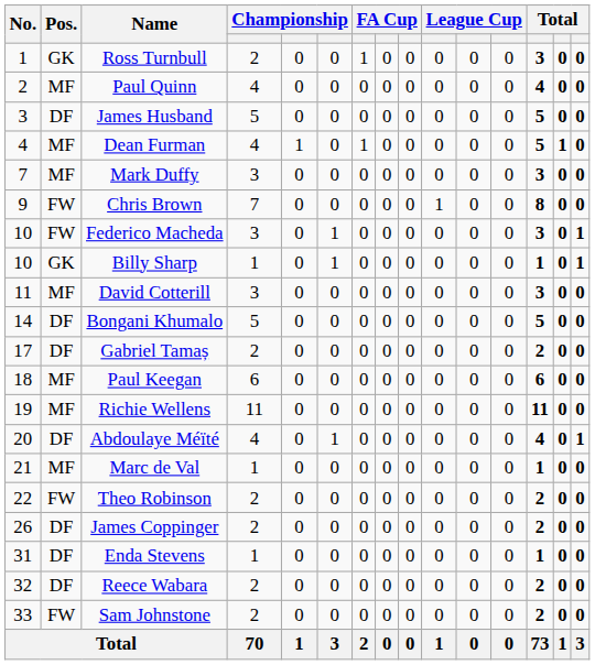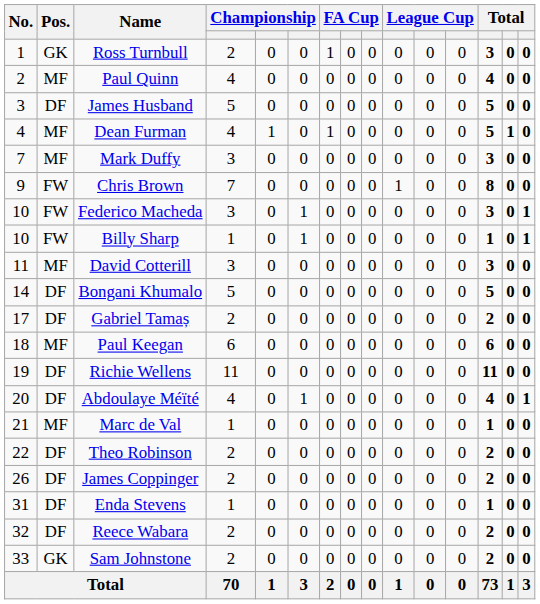 <table class="wikitable sortable" style="text-align: center;">
 <tr>
 <th rowspan="2">No.</th>
 <th rowspan="2">Pos.</th>
 <th rowspan="2">Name</th>
 <th colspan="3"><a href='#'>Championship</a></th>
 <th colspan="3"><a href='#'>FA Cup</a></th>
 <th colspan="3"><a href='#'>League Cup</a></th>
 <th colspan="3">Total</th>
 </tr>
 <tr>
 <th></th>
 <th></th>
 <th></th>
 <th></th>
 <th></th>
 <th></th>
 <th></th>
 <th></th>
 <th></th>
 <th></th>
 <th></th>
 <th></th>
 </tr>
 <tr>
 <td>1</td>
 <td>GK</td>
 <td><a href='#'>Ross Turnbull</a></td>
 <td>2</td>
 <td>0</td>
 <td>0</td>
 <td>1</td>
 <td>0</td>
 <td>0</td>
 <td>0</td>
 <td>0</td>
 <td>0</td>
 <td><strong>3</strong></td>
 <td><strong>0</strong></td>
 <td><strong>0</strong></td>
 </tr>
 <tr>
 <td>2</td>
 <td>MF</td>
 <td><a href='#'>Paul Quinn</a></td>
 <td>4</td>
 <td>0</td>
 <td>0</td>
 <td>0</td>
 <td>0</td>
 <td>0</td>
 <td>0</td>
 <td>0</td>
 <td>0</td>
 <td><strong>4</strong></td>
 <td><strong>0</strong></td>
 <td><strong>0</strong></td>
 </tr>
 <tr>
 <td>3</td>
 <td>DF</td>
 <td><a href='#'>James Husband</a></td>
 <td>5</td>
 <td>0</td>
 <td>0</td>
 <td>0</td>
 <td>0</td>
 <td>0</td>
 <td>0</td>
 <td>0</td>
 <td>0</td>
 <td><strong>5</strong></td>
 <td><strong>0</strong></td>
 <td><strong>0</strong></td>
 </tr>
 <tr>
 <td>4</td>
 <td>MF</td>
 <td><a href='#'>Dean Furman</a></td>
 <td>4</td>
 <td>1</td>
 <td>0</td>
 <td>1</td>
 <td>0</td>
 <td>0</td>
 <td>0</td>
 <td>0</td>
 <td>0</td>
 <td><strong>5</strong></td>
 <td><strong>1</strong></td>
 <td><strong>0</strong></td>
 </tr>
 <tr>
 <td>7</td>
 <td>MF</td>
 <td><a href='#'>Mark Duffy</a></td>
 <td>3</td>
 <td>0</td>
 <td>0</td>
 <td>0</td>
 <td>0</td>
 <td>0</td>
 <td>0</td>
 <td>0</td>
 <td>0</td>
 <td><strong>3</strong></td>
 <td><strong>0</strong></td>
 <td><strong>0</strong></td>
 </tr>
 <tr>
 <td>9</td>
 <td>FW</td>
 <td><a href='#'>Chris Brown</a></td>
 <td>7</td>
 <td>0</td>
 <td>0</td>
 <td>0</td>
 <td>0</td>
 <td>0</td>
 <td>1</td>
 <td>0</td>
 <td>0</td>
 <td><strong>8</strong></td>
 <td><strong>0</strong></td>
 <td><strong>0</strong></td>
 </tr>
 <tr>
 <td>10</td>
 <td>FW</td>
 <td><a href='#'>Federico Macheda</a></td>
 <td>3</td>
 <td>0</td>
 <td>1</td>
 <td>0</td>
 <td>0</td>
 <td>0</td>
 <td>0</td>
 <td>0</td>
 <td>0</td>
 <td><strong>3</strong></td>
 <td><strong>0</strong></td>
 <td><strong>1</strong></td>
 </tr>
 <tr>
 <td>10</td>
-<td>GK</td>
+<td>FW</td>
 <td><a href='#'>Billy Sharp</a></td>
 <td>1</td>
 <td>0</td>
 <td>1</td>
 <td>0</td>
 <td>0</td>
 <td>0</td>
 <td>0</td>
 <td>0</td>
 <td>0</td>
 <td><strong>1</strong></td>
 <td><strong>0</strong></td>
 <td><strong>1</strong></td>
 </tr>
 <tr>
 <td>11</td>
 <td>MF</td>
 <td><a href='#'>David Cotterill</a></td>
 <td>3</td>
 <td>0</td>
 <td>0</td>
 <td>0</td>
 <td>0</td>
 <td>0</td>
 <td>0</td>
 <td>0</td>
 <td>0</td>
 <td><strong>3</strong></td>
 <td><strong>0</strong></td>
 <td><strong>0</strong></td>
 </tr>
 <tr>
 <td>14</td>
 <td>DF</td>
 <td><a href='#'>Bongani Khumalo</a></td>
 <td>5</td>
 <td>0</td>
 <td>0</td>
 <td>0</td>
 <td>0</td>
 <td>0</td>
 <td>0</td>
 <td>0</td>
 <td>0</td>
 <td><strong>5</strong></td>
 <td><strong>0</strong></td>
 <td><strong>0</strong></td>
 </tr>
 <tr>
 <td>17</td>
 <td>DF</td>
 <td><a href='#'>Gabriel Tamaș</a></td>
 <td>2</td>
 <td>0</td>
 <td>0</td>
 <td>0</td>
 <td>0</td>
 <td>0</td>
 <td>0</td>
 <td>0</td>
 <td>0</td>
 <td><strong>2</strong></td>
 <td><strong>0</strong></td>
 <td><strong>0</strong></td>
 </tr>
 <tr>
 <td>18</td>
 <td>MF</td>
 <td><a href='#'>Paul Keegan</a></td>
 <td>6</td>
 <td>0</td>
 <td>0</td>
 <td>0</td>
 <td>0</td>
 <td>0</td>
 <td>0</td>
 <td>0</td>
 <td>0</td>
 <td><strong>6</strong></td>
 <td><strong>0</strong></td>
 <td><strong>0</strong></td>
 </tr>
 <tr>
 <td>19</td>
-<td>MF</td>
+<td>DF</td>
 <td><a href='#'>Richie Wellens</a></td>
 <td>11</td>
 <td>0</td>
 <td>0</td>
 <td>0</td>
 <td>0</td>
 <td>0</td>
 <td>0</td>
 <td>0</td>
 <td>0</td>
 <td><strong>11</strong></td>
 <td><strong>0</strong></td>
 <td><strong>0</strong></td>
 </tr>
 <tr>
 <td>20</td>
 <td>DF</td>
 <td><a href='#'>Abdoulaye Méïté</a></td>
 <td>4</td>
 <td>0</td>
 <td>1</td>
 <td>0</td>
 <td>0</td>
 <td>0</td>
 <td>0</td>
 <td>0</td>
 <td>0</td>
 <td><strong>4</strong></td>
 <td><strong>0</strong></td>
 <td><strong>1</strong></td>
 </tr>
 <tr>
 <td>21</td>
 <td>MF</td>
 <td><a href='#'>Marc de Val</a></td>
 <td>1</td>
 <td>0</td>
 <td>0</td>
 <td>0</td>
 <td>0</td>
 <td>0</td>
 <td>0</td>
 <td>0</td>
 <td>0</td>
 <td><strong>1</strong></td>
 <td><strong>0</strong></td>
 <td><strong>0</strong></td>
 </tr>
 <tr>
 <td>22</td>
-<td>FW</td>
+<td>DF</td>
 <td><a href='#'>Theo Robinson</a></td>
 <td>2</td>
 <td>0</td>
 <td>0</td>
 <td>0</td>
 <td>0</td>
 <td>0</td>
 <td>0</td>
 <td>0</td>
 <td>0</td>
 <td><strong>2</strong></td>
 <td><strong>0</strong></td>
 <td><strong>0</strong></td>
 </tr>
 <tr>
 <td>26</td>
 <td>DF</td>
 <td><a href='#'>James Coppinger</a></td>
 <td>2</td>
 <td>0</td>
 <td>0</td>
 <td>0</td>
 <td>0</td>
 <td>0</td>
 <td>0</td>
 <td>0</td>
 <td>0</td>
 <td><strong>2</strong></td>
 <td><strong>0</strong></td>
 <td><strong>0</strong></td>
 </tr>
 <tr>
 <td>31</td>
 <td>DF</td>
 <td><a href='#'>Enda Stevens</a></td>
 <td>1</td>
 <td>0</td>
 <td>0</td>
 <td>0</td>
 <td>0</td>
 <td>0</td>
 <td>0</td>
 <td>0</td>
 <td>0</td>
 <td><strong>1</strong></td>
 <td><strong>0</strong></td>
 <td><strong>0</strong></td>
 </tr>
 <tr>
 <td>32</td>
 <td>DF</td>
 <td><a href='#'>Reece Wabara</a></td>
 <td>2</td>
 <td>0</td>
 <td>0</td>
 <td>0</td>
 <td>0</td>
 <td>0</td>
 <td>0</td>
 <td>0</td>
 <td>0</td>
 <td><strong>2</strong></td>
 <td><strong>0</strong></td>
 <td><strong>0</strong></td>
 </tr>
 <tr>
 <td>33</td>
-<td>FW</td>
+<td>GK</td>
 <td><a href='#'>Sam Johnstone</a></td>
 <td>2</td>
 <td>0</td>
 <td>0</td>
 <td>0</td>
 <td>0</td>
 <td>0</td>
 <td>0</td>
 <td>0</td>
 <td>0</td>
 <td><strong>2</strong></td>
 <td><strong>0</strong></td>
 <td><strong>0</strong></td>
 </tr>
 <tr>
 <th colspan=3>Total</th>
 <th>70</th>
 <th>1</th>
 <th>3</th>
 <th>2</th>
 <th>0</th>
 <th>0</th>
 <th>1</th>
 <th>0</th>
 <th>0</th>
 <th>73</th>
 <th>1</th>
 <th>3</th>
 </tr>
 </table>
